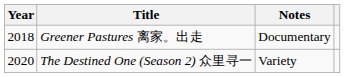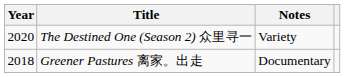 <table class="wikitable" style="text-align:left;">
 <tr>
 <th>Year</th>
 <th>Title</th>
 <th>Notes</th>
 <th></th>
 </tr>
 <tr>
+<td>2020</td>
+<td><em>The Destined One (Season 2)</em> 众里寻一</td>
+<td>Variety</td>
+<td></td>
+</tr>
+<tr>
 <td>2018</td>
 <td><em>Greener Pastures</em> 离家。出走</td>
 <td>Documentary</td>
 <td></td>
 </tr>
-<tr>
-<td>2020</td>
-<td><em>The Destined One (Season 2)</em> 众里寻一</td>
-<td>Variety</td>
-<td></td>
-</tr>
 </table>
